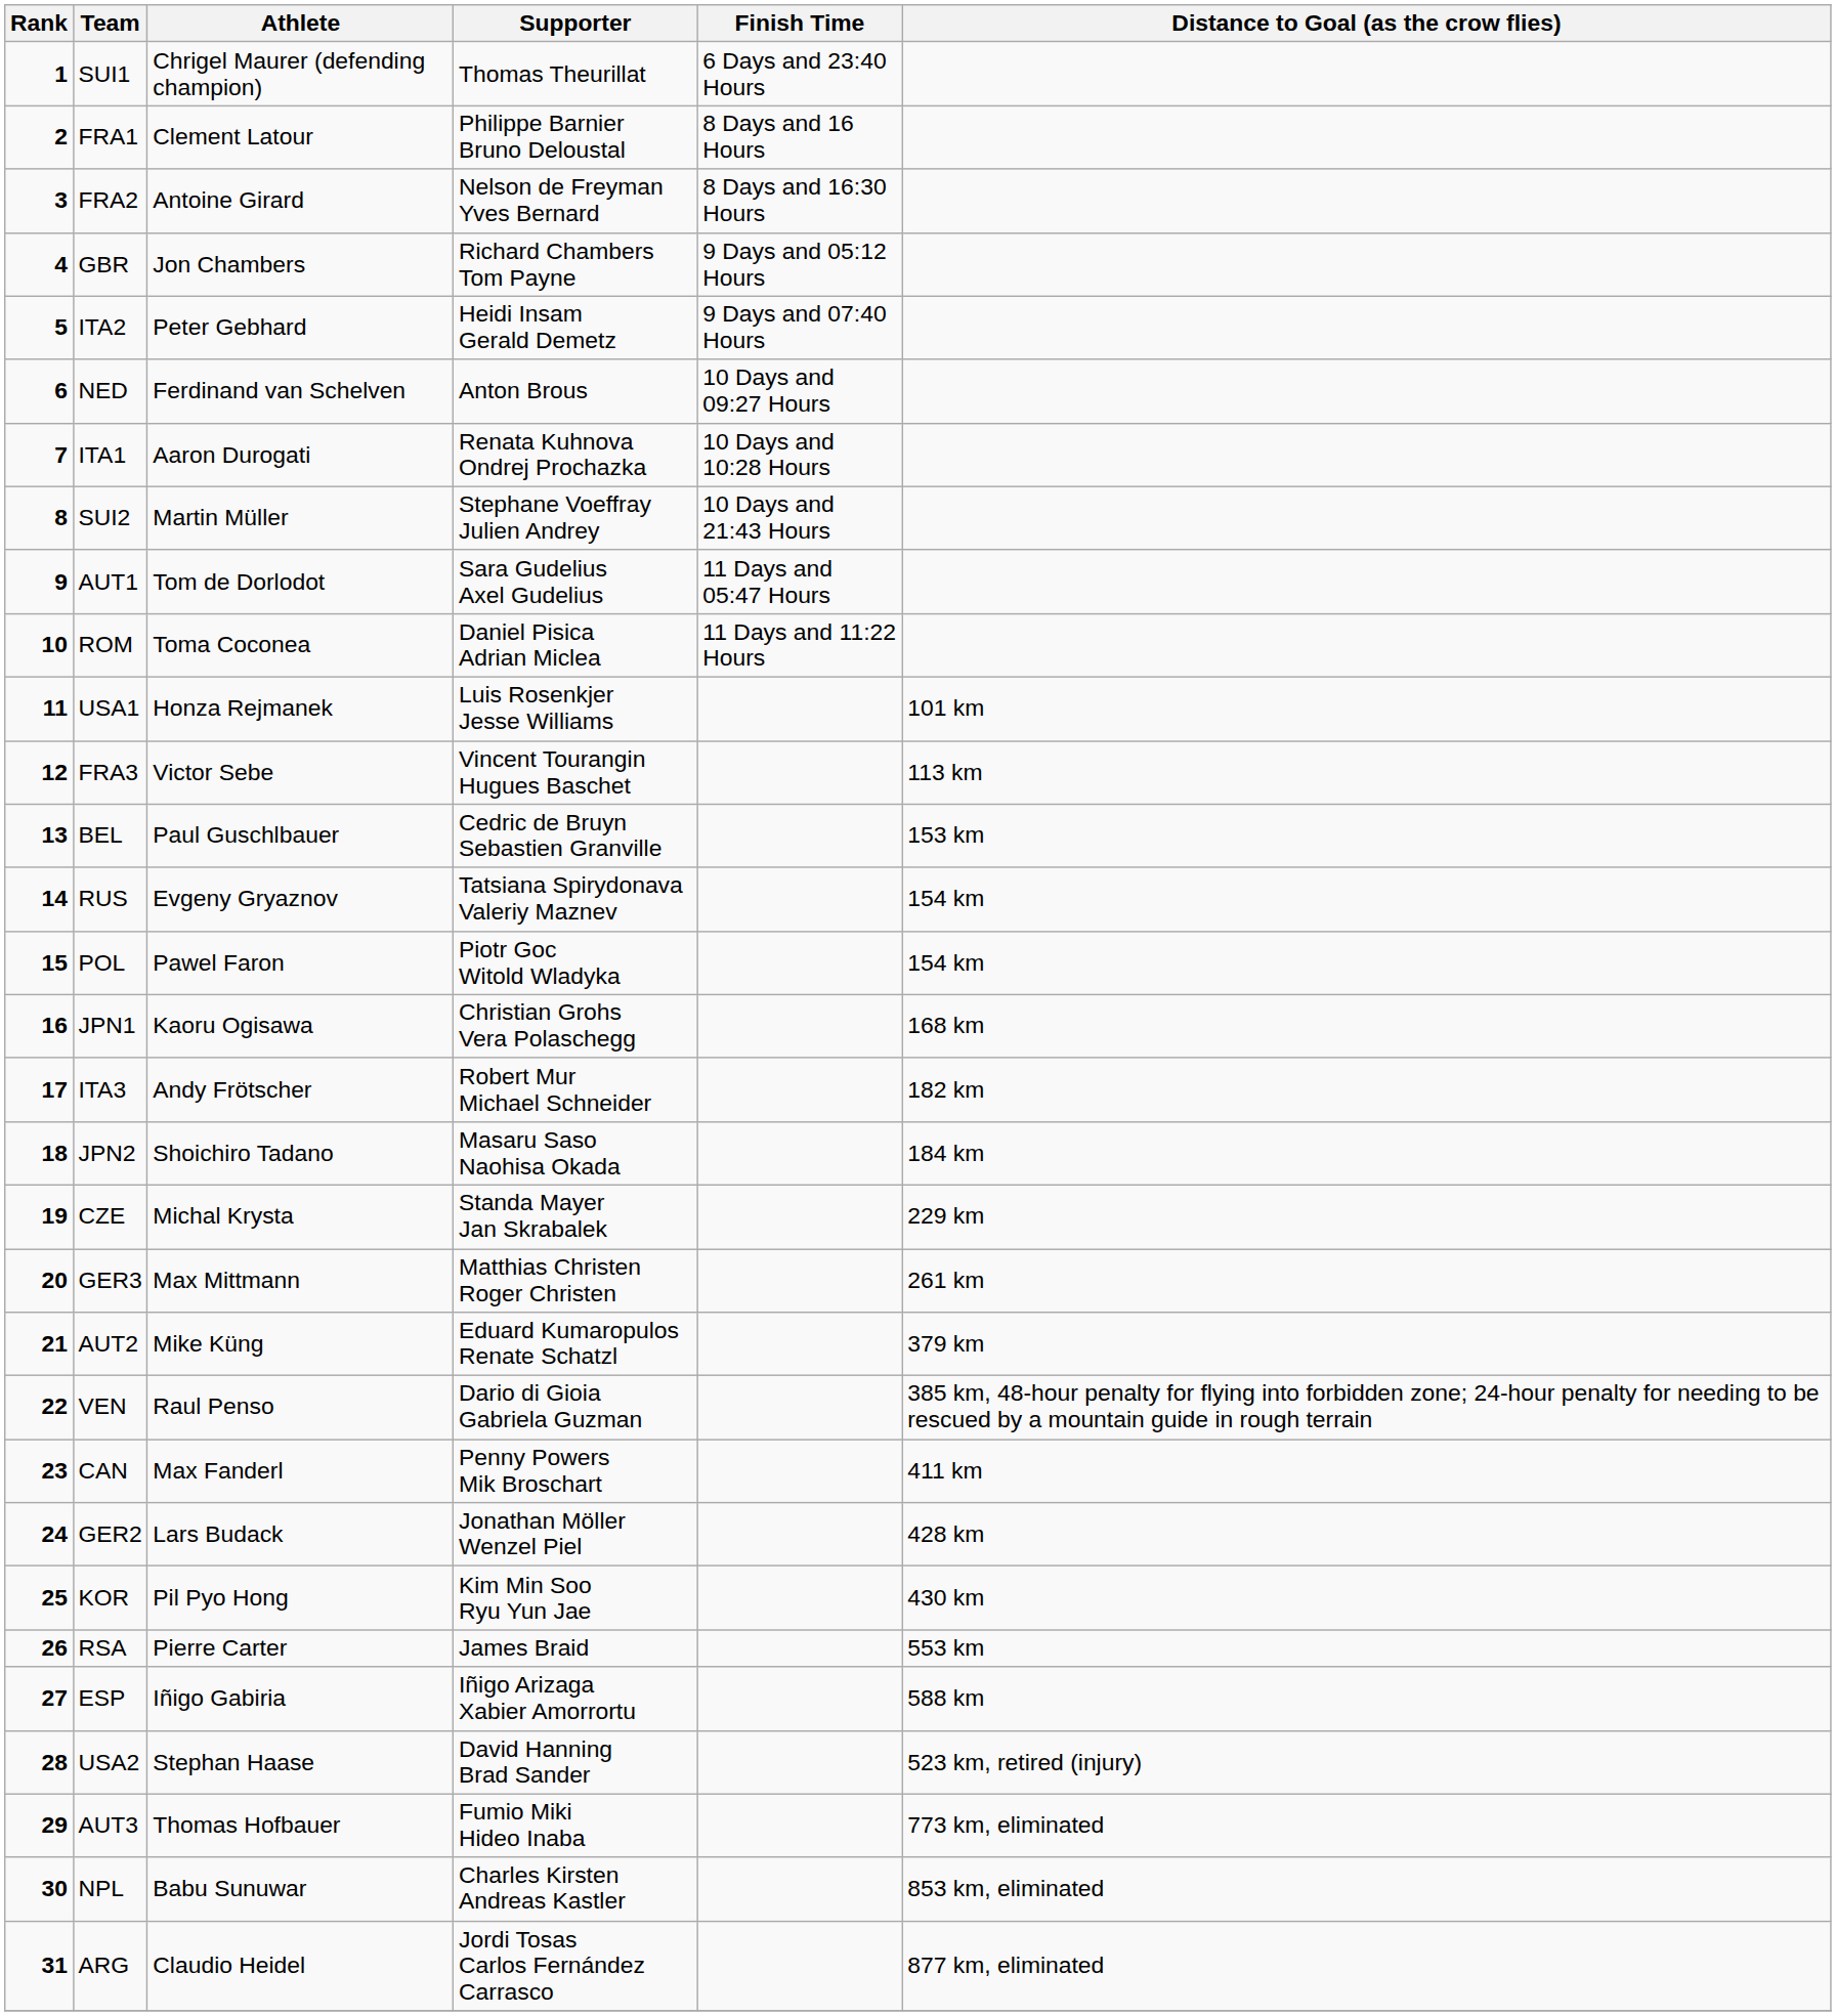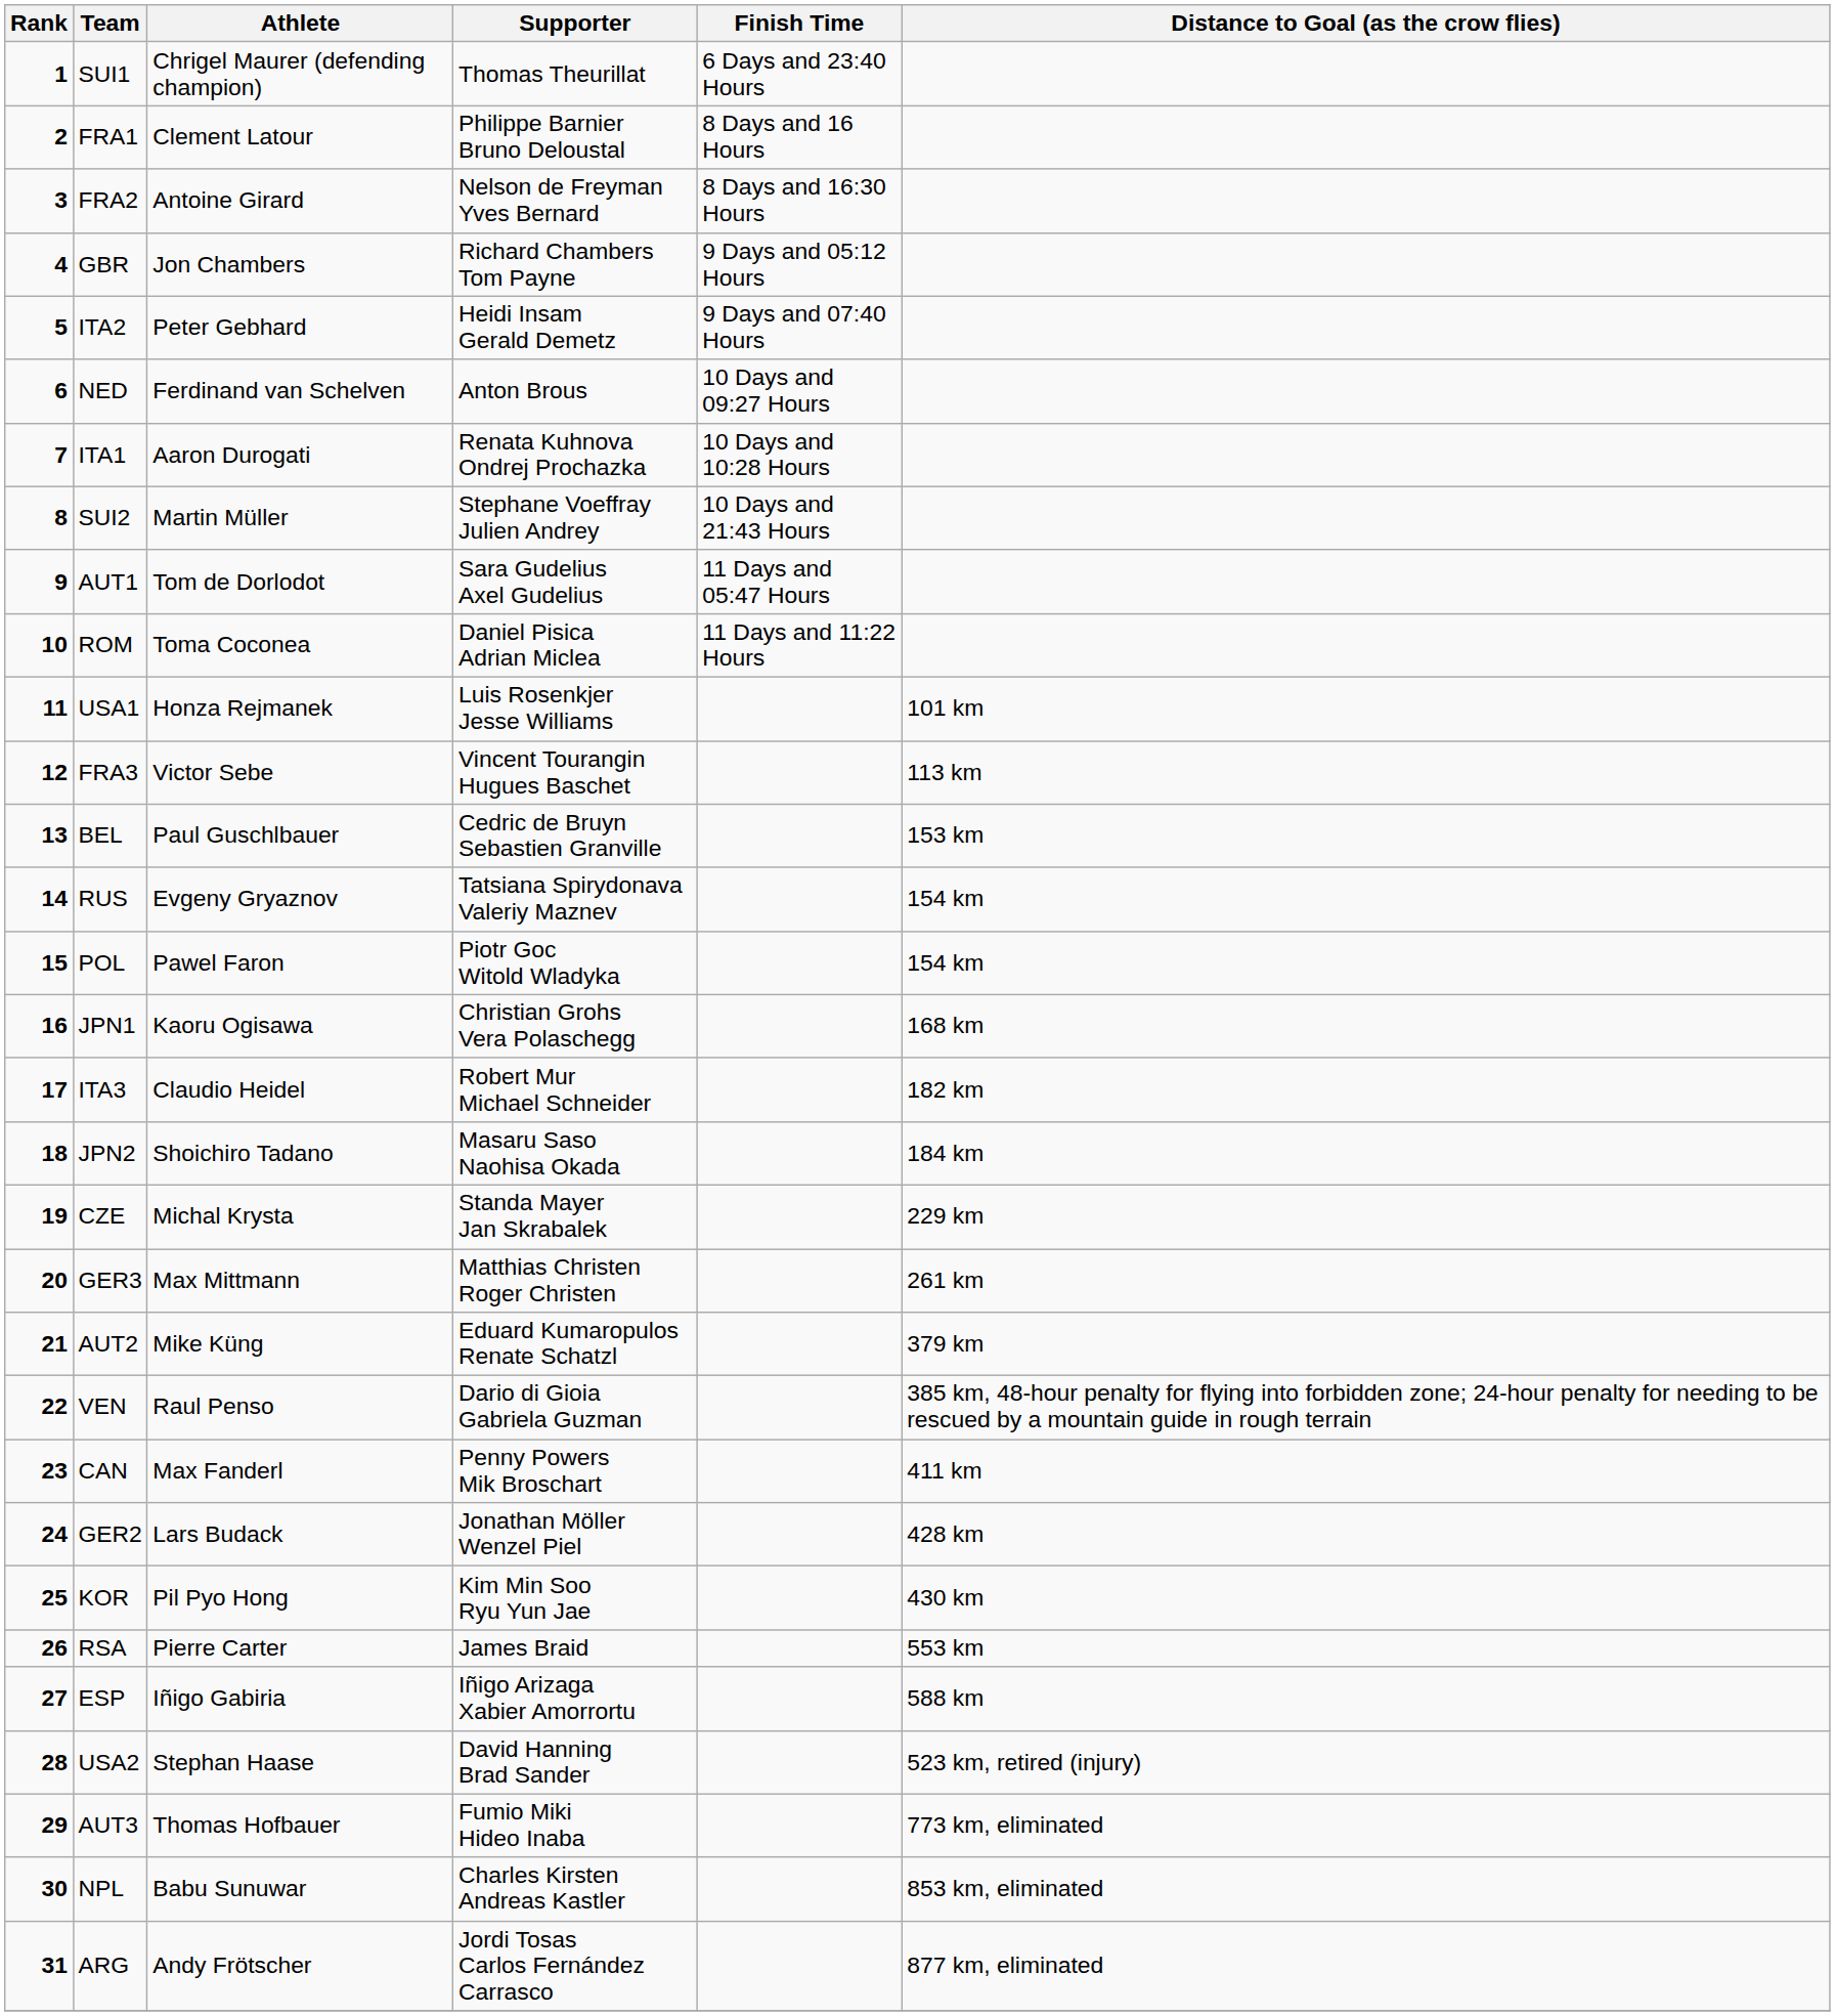 <table class="wikitable">
 <tr>
 <th bgcolor="#EEEEEE" align="left">Rank</th>
 <th bgcolor="#EEEEEE" align="left">Team</th>
 <th bgcolor="#EEEEEE" align="left">Athlete</th>
 <th bgcolor="#EEEEEE" align="left">Supporter</th>
 <th bgcolor="#EEEEEE" align="left">Finish Time</th>
 <th bgcolor="#EEEEEE" align="left">Distance to Goal (as the crow flies)</th>
 </tr>
 <tr>
 <td align="right"><strong>1</strong></td>
 <td>SUI1</td>
 <td> Chrigel Maurer (defending champion)</td>
 <td> Thomas Theurillat</td>
 <td>6 Days and 23:40 Hours</td>
 <td></td>
 </tr>
 <tr>
 <td align="right"><strong>2</strong></td>
 <td>FRA1</td>
 <td> Clement Latour</td>
 <td> Philippe Barnier<br>Bruno Deloustal</td>
 <td>8 Days and 16 Hours</td>
 <td></td>
 </tr>
 <tr>
 <td align="right"><strong>3</strong></td>
 <td>FRA2</td>
 <td> Antoine Girard</td>
 <td> Nelson de Freyman<br>Yves Bernard</td>
 <td>8 Days and 16:30 Hours</td>
 <td></td>
 </tr>
 <tr>
 <td align="right"><strong>4</strong></td>
 <td>GBR</td>
 <td> Jon Chambers</td>
 <td> Richard Chambers<br>Tom Payne</td>
 <td>9 Days and 05:12 Hours</td>
 <td></td>
 </tr>
 <tr>
 <td align="right"><strong>5</strong></td>
 <td>ITA2</td>
 <td> Peter Gebhard</td>
 <td> Heidi Insam<br>Gerald Demetz</td>
 <td>9 Days and 07:40 Hours</td>
 <td></td>
 </tr>
 <tr>
 <td align="right"><strong>6</strong></td>
 <td>NED</td>
 <td> Ferdinand van Schelven</td>
 <td> Anton Brous</td>
 <td>10 Days and 09:27 Hours</td>
 <td></td>
 </tr>
 <tr>
 <td align="right"><strong>7</strong></td>
 <td>ITA1</td>
 <td> Aaron Durogati</td>
 <td> Renata Kuhnova<br>Ondrej Prochazka</td>
 <td>10 Days and 10:28 Hours</td>
 <td></td>
 </tr>
 <tr>
 <td align="right"><strong>8</strong></td>
 <td>SUI2</td>
 <td> Martin Müller</td>
 <td> Stephane Voeffray<br>Julien Andrey</td>
 <td>10 Days and 21:43 Hours</td>
 <td></td>
 </tr>
 <tr>
 <td align="right"><strong>9</strong></td>
 <td>AUT1</td>
 <td> Tom de Dorlodot</td>
 <td> Sara Gudelius<br>Axel Gudelius</td>
 <td>11 Days and 05:47 Hours</td>
 <td></td>
 </tr>
 <tr>
 <td align="right"><strong>10</strong></td>
 <td>ROM</td>
 <td> Toma Coconea</td>
 <td> Daniel Pisica<br>Adrian Miclea</td>
 <td>11 Days and 11:22 Hours</td>
 <td></td>
 </tr>
 <tr>
 <td align="right"><strong>11</strong></td>
 <td>USA1</td>
 <td> Honza Rejmanek</td>
 <td> Luis Rosenkjer<br>Jesse Williams</td>
 <td></td>
 <td>101 km</td>
 </tr>
 <tr>
 <td align="right"><strong>12</strong></td>
 <td>FRA3</td>
 <td> Victor Sebe</td>
 <td> Vincent Tourangin<br>Hugues Baschet</td>
 <td></td>
 <td>113 km</td>
 </tr>
 <tr>
 <td align="right"><strong>13</strong></td>
 <td>BEL</td>
 <td> Paul Guschlbauer</td>
 <td> Cedric de Bruyn<br>Sebastien Granville</td>
 <td></td>
 <td>153 km</td>
 </tr>
 <tr>
 <td align="right"><strong>14</strong></td>
 <td>RUS</td>
 <td> Evgeny Gryaznov</td>
 <td> Tatsiana Spirydonava<br> Valeriy Maznev</td>
 <td></td>
 <td>154 km</td>
 </tr>
 <tr>
 <td align="right"><strong>15</strong></td>
 <td>POL</td>
 <td> Pawel Faron</td>
 <td> Piotr Goc<br>Witold Wladyka</td>
 <td></td>
 <td>154 km</td>
 </tr>
 <tr>
 <td align="right"><strong>16</strong></td>
 <td>JPN1</td>
 <td> Kaoru Ogisawa</td>
 <td> Christian Grohs<br>Vera Polaschegg</td>
 <td></td>
 <td>168 km</td>
 </tr>
 <tr>
 <td align="right"><strong>17</strong></td>
 <td>ITA3</td>
-<td> Andy Frötscher</td>
+<td> Claudio Heidel</td>
 <td> Robert Mur<br> Michael Schneider</td>
 <td></td>
 <td>182 km</td>
 </tr>
 <tr>
 <td align="right"><strong>18</strong></td>
 <td>JPN2</td>
 <td> Shoichiro Tadano</td>
 <td> Masaru Saso<br>Naohisa Okada</td>
 <td></td>
 <td>184 km</td>
 </tr>
 <tr>
 <td align="right"><strong>19</strong></td>
 <td>CZE</td>
 <td> Michal Krysta</td>
 <td> Standa Mayer<br>Jan Skrabalek</td>
 <td></td>
 <td>229 km</td>
 </tr>
 <tr>
 <td align="right"><strong>20</strong></td>
 <td>GER3</td>
 <td> Max Mittmann</td>
 <td> Matthias Christen<br>Roger Christen</td>
 <td></td>
 <td>261 km</td>
 </tr>
 <tr>
 <td align="right"><strong>21</strong></td>
 <td>AUT2</td>
 <td> Mike Küng</td>
 <td> Eduard Kumaropulos<br> Renate Schatzl</td>
 <td></td>
 <td>379 km</td>
 </tr>
 <tr>
 <td align="right"><strong>22</strong></td>
 <td>VEN</td>
 <td> Raul Penso</td>
 <td> Dario di Gioia<br> Gabriela Guzman</td>
 <td></td>
 <td>385 km, 48-hour penalty for flying into forbidden zone; 24-hour penalty for needing to be rescued by a mountain guide in rough terrain</td>
 </tr>
 <tr>
 <td align="right"><strong>23</strong></td>
 <td>CAN</td>
 <td> Max Fanderl</td>
 <td> Penny Powers<br> Mik Broschart</td>
 <td></td>
 <td>411 km</td>
 </tr>
 <tr>
 <td align="right"><strong>24</strong></td>
 <td>GER2</td>
 <td> Lars Budack</td>
 <td> Jonathan Möller<br>Wenzel Piel</td>
 <td></td>
 <td>428 km</td>
 </tr>
 <tr>
 <td align="right"><strong>25</strong></td>
 <td>KOR</td>
 <td> Pil Pyo Hong</td>
 <td> Kim Min Soo<br>Ryu Yun Jae</td>
 <td></td>
 <td>430 km</td>
 </tr>
 <tr>
 <td align="right"><strong>26</strong></td>
 <td>RSA</td>
 <td> Pierre Carter</td>
 <td> James Braid</td>
 <td></td>
 <td>553 km</td>
 </tr>
 <tr>
 <td align="right"><strong>27</strong></td>
 <td>ESP</td>
 <td> Iñigo Gabiria</td>
 <td> Iñigo Arizaga<br>Xabier Amorrortu</td>
 <td></td>
 <td>588 km</td>
 </tr>
 <tr>
 <td align="right"><strong>28</strong></td>
 <td>USA2</td>
 <td> Stephan Haase</td>
 <td> David Hanning<br>Brad Sander</td>
 <td></td>
 <td>523 km, retired (injury)</td>
 </tr>
 <tr>
 <td align="right"><strong>29</strong></td>
 <td>AUT3</td>
 <td> Thomas Hofbauer</td>
 <td> Fumio Miki<br>Hideo Inaba</td>
 <td></td>
 <td>773 km, eliminated</td>
 </tr>
 <tr>
 <td align="right"><strong>30</strong></td>
 <td>NPL</td>
 <td> Babu Sunuwar</td>
 <td> Charles Kirsten<br>Andreas Kastler</td>
 <td></td>
 <td>853 km, eliminated</td>
 </tr>
 <tr>
 <td align="right"><strong>31</strong></td>
 <td>ARG</td>
-<td> Claudio Heidel</td>
+<td> Andy Frötscher</td>
 <td> Jordi Tosas<br>Carlos Fernández Carrasco</td>
 <td></td>
 <td>877 km, eliminated</td>
 </tr>
 <tr>
 </tr>
 </table>
